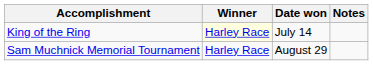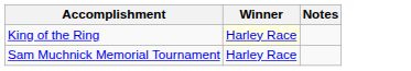 <table class="wikitable">
 <tr>
 <th>Accomplishment</th>
 <th>Winner</th>
-<th>Date won</th>
 <th>Notes</th>
 </tr>
 <tr>
 <td><a href='#'>King of the Ring</a></td>
 <td style="background: lightyellow;"><a href='#'>Harley Race</a></td>
-<td>July 14</td>
 <td></td>
 </tr>
 <tr>
 <td><a href='#'>Sam Muchnick Memorial Tournament</a></td>
 <td><a href='#'>Harley Race</a></td>
-<td>August 29</td>
 <td></td>
 </tr>
 </table>
